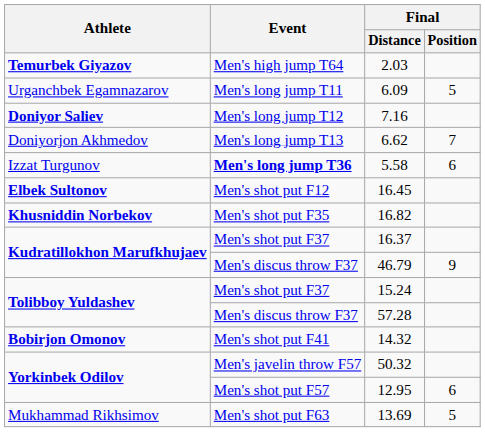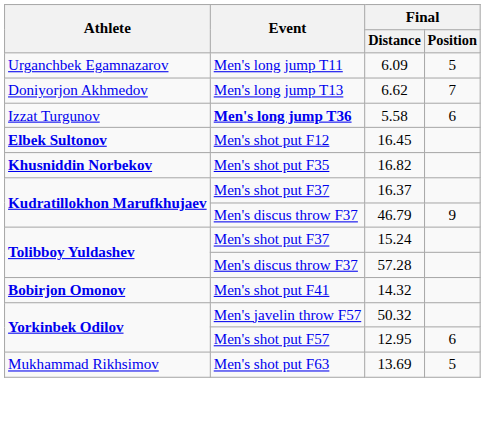 <table class=wikitable style="font-size:90%">
 <tr>
 <th rowspan="2">Athlete</th>
 <th rowspan="2">Event</th>
 <th colspan="2">Final</th>
 </tr>
 <tr style="font-size:95%">
 <th>Distance</th>
 <th>Position</th>
 </tr>
 <tr align=center>
-<td align=left><strong><a href='#'>Temurbek Giyazov</a></strong></td>
-<td align=left><a href='#'>Men's high jump T64</a></td>
-<td>2.03</td>
-<td></td>
-</tr>
-<tr align=center>
 <td align=left><a href='#'>Urganchbek Egamnazarov</a></td>
 <td align=left><a href='#'>Men's long jump T11</a></td>
 <td>6.09</td>
 <td>5</td>
-</tr>
-<tr align=center>
-<td align=left><strong><a href='#'>Doniyor Saliev</a></strong></td>
-<td align=left><a href='#'>Men's long jump T12</a></td>
-<td>7.16</td>
-<td></td>
 </tr>
 <tr align=center>
 <td align=left><a href='#'>Doniyorjon Akhmedov</a></td>
 <td align=left><a href='#'>Men's long jump T13</a></td>
 <td>6.62</td>
 <td>7</td>
 </tr>
 <tr align=center>
 <td align=left><a href='#'>Izzat Turgunov</a></td>
 <td align=left><strong><a href='#'>Men's long jump T36</a></strong></td>
 <td>5.58</td>
 <td>6</td>
 </tr>
 <tr align=center>
 <td align=left><strong><a href='#'>Elbek Sultonov</a></strong></td>
 <td align=left><a href='#'>Men's shot put F12</a></td>
 <td>16.45</td>
 <td></td>
 </tr>
 <tr align=center>
 <td align=left><strong><a href='#'>Khusniddin Norbekov</a></strong></td>
 <td align=left><a href='#'>Men's shot put F35</a></td>
 <td>16.82</td>
 <td></td>
 </tr>
 <tr align=center>
 <td align=left rowspan=2><strong><a href='#'>Kudratillokhon Marufkhujaev</a></strong></td>
 <td align=left><a href='#'>Men's shot put F37</a></td>
 <td>16.37</td>
 <td></td>
 </tr>
 <tr align=center>
 <td align=left><a href='#'>Men's discus throw F37</a></td>
 <td>46.79</td>
 <td>9</td>
 </tr>
 <tr align=center>
 <td align=left rowspan=2><strong><a href='#'>Tolibboy Yuldashev</a></strong></td>
 <td align=left><a href='#'>Men's shot put F37</a></td>
 <td>15.24</td>
 <td></td>
 </tr>
 <tr align=center>
 <td align=left><a href='#'>Men's discus throw F37</a></td>
 <td>57.28</td>
 <td></td>
 </tr>
 <tr align=center>
 <td align=left><strong><a href='#'>Bobirjon Omonov</a></strong></td>
 <td align=left><a href='#'>Men's shot put F41</a></td>
 <td>14.32</td>
 <td></td>
 </tr>
 <tr align=center>
 <td align=left rowspan=2><strong><a href='#'>Yorkinbek Odilov</a></strong></td>
 <td align=left><a href='#'>Men's javelin throw F57</a></td>
 <td>50.32</td>
 <td></td>
 </tr>
 <tr align=center>
 <td align=left><a href='#'>Men's shot put F57</a></td>
 <td>12.95</td>
 <td>6</td>
 </tr>
 <tr align=center>
 <td align=left><a href='#'>Mukhammad Rikhsimov</a></td>
 <td align=left><a href='#'>Men's shot put F63</a></td>
 <td>13.69</td>
 <td>5</td>
 </tr>
 </table>
